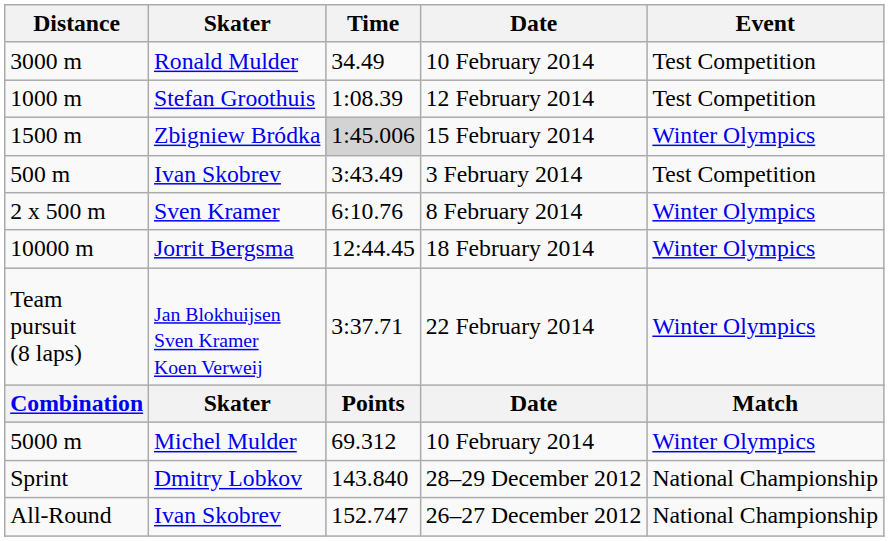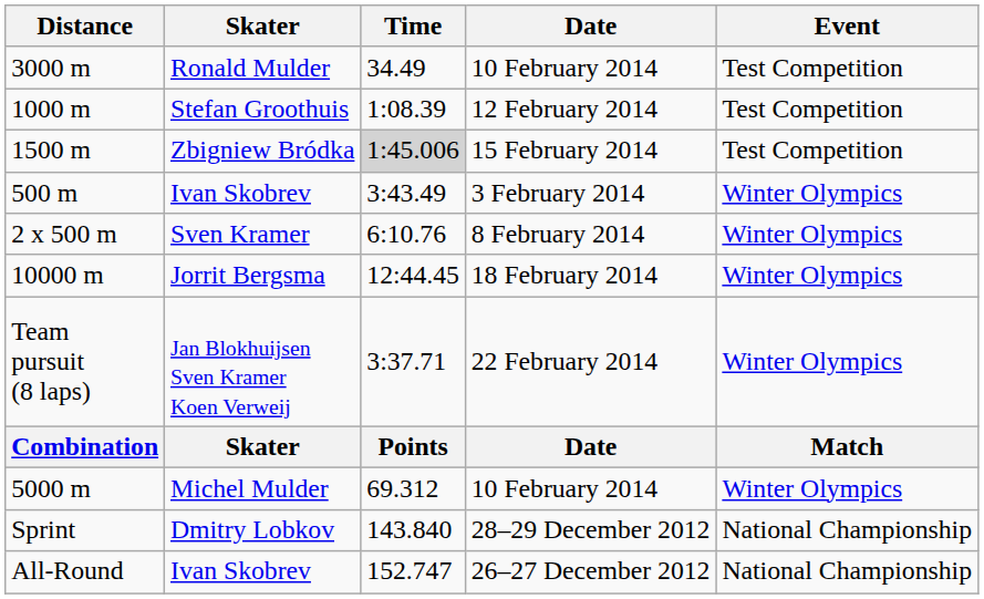 <table class="wikitable">
 <tr>
 <th>Distance</th>
 <th>Skater</th>
 <th>Time</th>
 <th>Date</th>
 <th>Event</th>
 </tr>
 <tr>
 <td>3000 m</td>
 <td> <a href='#'>Ronald Mulder</a></td>
 <td>34.49</td>
 <td>10 February 2014</td>
 <td>Test Competition</td>
 </tr>
 <tr>
 <td>1000 m</td>
 <td> <a href='#'>Stefan Groothuis</a></td>
 <td>1:08.39</td>
 <td>12 February 2014</td>
 <td>Test Competition</td>
 </tr>
 <tr>
 <td>1500 m</td>
 <td> <a href='#'>Zbigniew Bródka</a></td>
 <td style="background: lightgrey;">1:45.006</td>
 <td>15 February 2014</td>
-<td><a href='#'>Winter Olympics</a></td>
+<td>Test Competition</td>
 </tr>
 <tr>
 <td>500 m</td>
 <td> <a href='#'>Ivan Skobrev</a></td>
 <td>3:43.49</td>
 <td>3 February 2014</td>
-<td>Test Competition</td>
+<td><a href='#'>Winter Olympics</a></td>
 </tr>
 <tr>
 <td>2 x 500 m</td>
 <td> <a href='#'>Sven Kramer</a></td>
 <td>6:10.76</td>
 <td>8 February 2014</td>
 <td><a href='#'>Winter Olympics</a></td>
 </tr>
 <tr>
 <td>10000 m</td>
 <td> <a href='#'>Jorrit Bergsma</a></td>
 <td>12:44.45</td>
 <td>18 February 2014</td>
 <td><a href='#'>Winter Olympics</a></td>
 </tr>
 <tr>
 <td>Team<br>pursuit<br>(8 laps)</td>
 <td><br><small><a href='#'>Jan Blokhuijsen</a><br><a href='#'>Sven Kramer</a><br><a href='#'>Koen Verweij</a></small></td>
 <td>3:37.71</td>
 <td>22 February 2014</td>
 <td><a href='#'>Winter Olympics</a></td>
 </tr>
 <tr>
 <th><a href='#'>Combination</a></th>
 <th>Skater</th>
 <th>Points</th>
 <th>Date</th>
 <th>Match</th>
 </tr>
 <tr>
 <td>5000 m</td>
 <td> <a href='#'>Michel Mulder</a></td>
 <td>69.312</td>
 <td>10 February 2014</td>
 <td><a href='#'>Winter Olympics</a></td>
 </tr>
 <tr>
 <td>Sprint</td>
 <td> <a href='#'>Dmitry Lobkov</a></td>
 <td>143.840</td>
 <td>28–29 December 2012</td>
 <td>National Championship</td>
 </tr>
 <tr>
 <td>All-Round</td>
 <td> <a href='#'>Ivan Skobrev</a></td>
 <td>152.747</td>
 <td>26–27 December 2012</td>
 <td>National Championship</td>
 </tr>
 </table>
